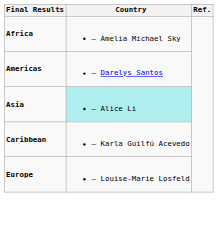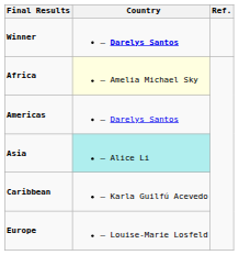 <table class="wikitable sortable" style="font-size:95%;">
 <tr>
 <th>Final Results</th>
 <th> Country</th>
 <th>Ref.</th>
 </tr>
 <tr>
+<td><strong>Winner</strong></td>
+<td><br><ul><li><strong></strong> – <strong><a href='#'>Darelys Santos</a></strong></li></ul></td>
+<td></td>
+</tr>
+<tr>
 <td><strong>Africa</strong></td>
-<td><br><ul><li><strong></strong> – Amelia Michael Sky</li></ul></td>
+<td style="background: lightyellow;"><br><ul><li><strong></strong> – Amelia Michael Sky</li></ul></td>
 <td rowspan="5"><br></td>
 </tr>
 <tr>
 <td><strong>Americas</strong></td>
 <td><br><ul><li><strong></strong> – <a href='#'>Darelys Santos</a></li></ul></td>
 </tr>
 <tr>
 <td><strong>Asia</strong></td>
 <td style="background: paleturquoise;"><br><ul><li><strong></strong> – Alice Li</li></ul></td>
 </tr>
 <tr>
 <td><strong>Caribbean</strong></td>
 <td><br><ul><li><strong></strong> – Karla Guilfú Acevedo</li></ul></td>
 </tr>
 <tr>
 <td><strong>Europe</strong></td>
 <td><br><ul><li><strong></strong> – Louise-Marie Losfeld</li></ul></td>
 </tr>
 </table>
